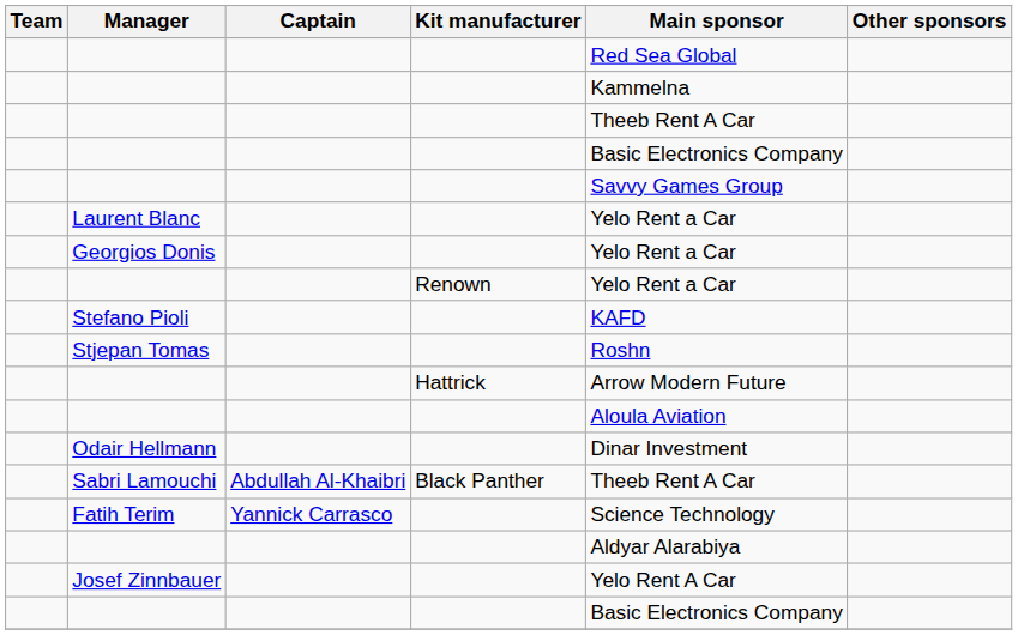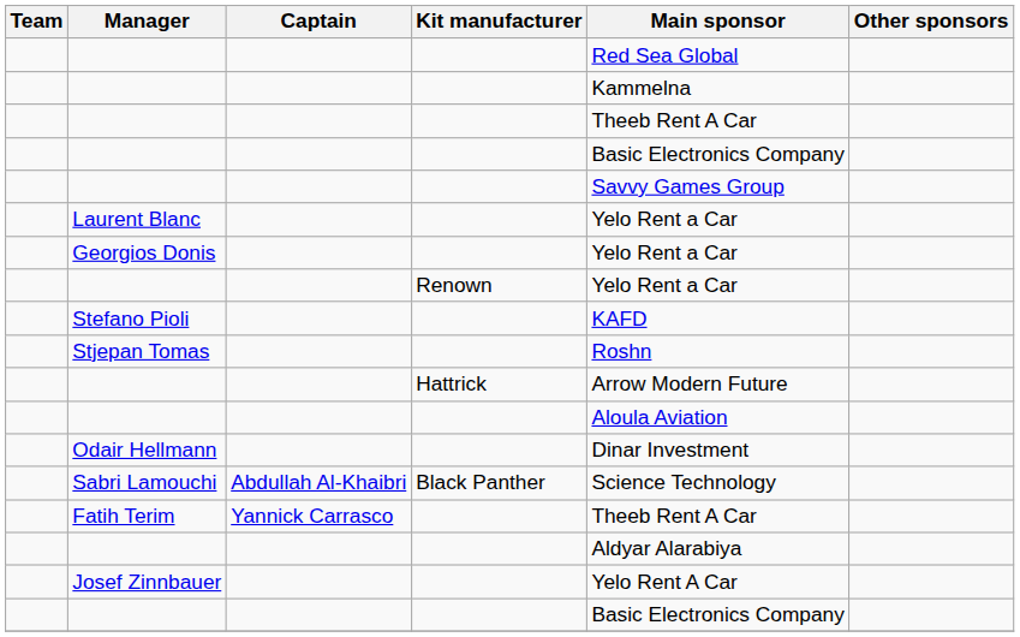 <table class="wikitable sortable">
 <tr>
 <th>Team</th>
 <th>Manager</th>
 <th>Captain</th>
 <th>Kit manufacturer</th>
 <th>Main sponsor</th>
 <th>Other sponsors</th>
 </tr>
 <tr>
 <td></td>
 <td></td>
 <td></td>
 <td></td>
 <td><a href='#'>Red Sea Global</a></td>
 <td></td>
 </tr>
 <tr>
 <td></td>
 <td></td>
 <td></td>
 <td></td>
 <td>Kammelna</td>
 <td></td>
 </tr>
 <tr>
 <td></td>
 <td></td>
 <td></td>
 <td></td>
 <td>Theeb Rent A Car</td>
 <td></td>
 </tr>
 <tr>
 <td></td>
 <td></td>
 <td></td>
 <td></td>
 <td>Basic Electronics Company</td>
 <td></td>
 </tr>
 <tr>
 <td></td>
 <td></td>
 <td></td>
 <td></td>
 <td><a href='#'>Savvy Games Group</a></td>
 <td></td>
 </tr>
 <tr>
 <td></td>
 <td> <a href='#'>Laurent Blanc</a></td>
 <td></td>
 <td></td>
 <td>Yelo Rent a Car</td>
 <td></td>
 </tr>
 <tr>
 <td></td>
 <td> <a href='#'>Georgios Donis</a></td>
 <td></td>
 <td></td>
 <td>Yelo Rent a Car</td>
 <td></td>
 </tr>
 <tr>
 <td></td>
 <td></td>
 <td></td>
 <td>Renown</td>
 <td>Yelo Rent a Car</td>
 <td></td>
 </tr>
 <tr>
 <td></td>
 <td> <a href='#'>Stefano Pioli</a></td>
 <td></td>
 <td></td>
 <td><a href='#'>KAFD</a></td>
 <td></td>
 </tr>
 <tr>
 <td></td>
 <td> <a href='#'>Stjepan Tomas</a></td>
 <td></td>
 <td></td>
 <td><a href='#'>Roshn</a></td>
 <td></td>
 </tr>
 <tr>
 <td></td>
 <td></td>
 <td></td>
 <td>Hattrick</td>
 <td>Arrow Modern Future</td>
 <td></td>
 </tr>
 <tr>
 <td></td>
 <td></td>
 <td></td>
 <td></td>
 <td><a href='#'>Aloula Aviation</a></td>
 <td></td>
 </tr>
 <tr>
 <td></td>
 <td> <a href='#'>Odair Hellmann</a></td>
 <td></td>
 <td></td>
 <td>Dinar Investment</td>
 <td></td>
 </tr>
 <tr>
 <td></td>
 <td> <a href='#'>Sabri Lamouchi</a></td>
 <td> <a href='#'>Abdullah Al-Khaibri</a></td>
 <td>Black Panther</td>
-<td>Theeb Rent A Car</td>
+<td>Science Technology</td>
 <td></td>
 </tr>
 <tr>
 <td></td>
 <td> <a href='#'>Fatih Terim</a></td>
 <td> <a href='#'>Yannick Carrasco</a></td>
 <td></td>
-<td>Science Technology</td>
+<td>Theeb Rent A Car</td>
 <td></td>
 </tr>
 <tr>
 <td></td>
 <td></td>
 <td></td>
 <td></td>
 <td>Aldyar Alarabiya</td>
 <td></td>
 </tr>
 <tr>
 <td></td>
 <td> <a href='#'>Josef Zinnbauer</a></td>
 <td></td>
 <td></td>
 <td>Yelo Rent A Car</td>
 <td></td>
 </tr>
 <tr>
 <td></td>
 <td></td>
 <td></td>
 <td></td>
 <td>Basic Electronics Company</td>
 <td></td>
 </tr>
 <tr>
 </tr>
 </table>
